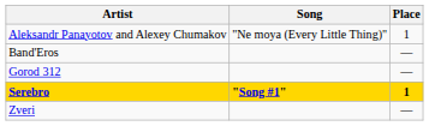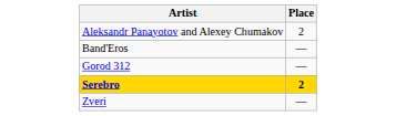 <table class="sortable wikitable" style="margin: 1em auto 1em auto; text-align:center">
 <tr>
 <th>Artist</th>
-<th>Song</th>
 <th>Place</th>
 </tr>
 <tr>
 <td align="left"><a href='#'>Aleksandr Panayotov</a> and Alexey Chumakov</td>
-<td align="left">"Ne moya (Every Little Thing)" </td>
-<td>1</td>
+<td>2</td>
 </tr>
 <tr>
 <td align="left">Band'Eros</td>
-<td></td>
 <td data-sort-value="3">—</td>
 </tr>
 <tr>
 <td align="left"><a href='#'>Gorod 312</a></td>
-<td></td>
 <td data-sort-value="3">—</td>
 </tr>
 <tr style="font-weight:bold; background:gold;">
 <td align="left"><a href='#'>Serebro</a></td>
-<td align="left">"<a href='#'>Song #1</a>"</td>
-<td>1</td>
+<td>2</td>
 </tr>
 <tr>
 <td align="left"><a href='#'>Zveri</a></td>
-<td></td>
 <td data-sort-value="3">—</td>
 </tr>
 </table>
